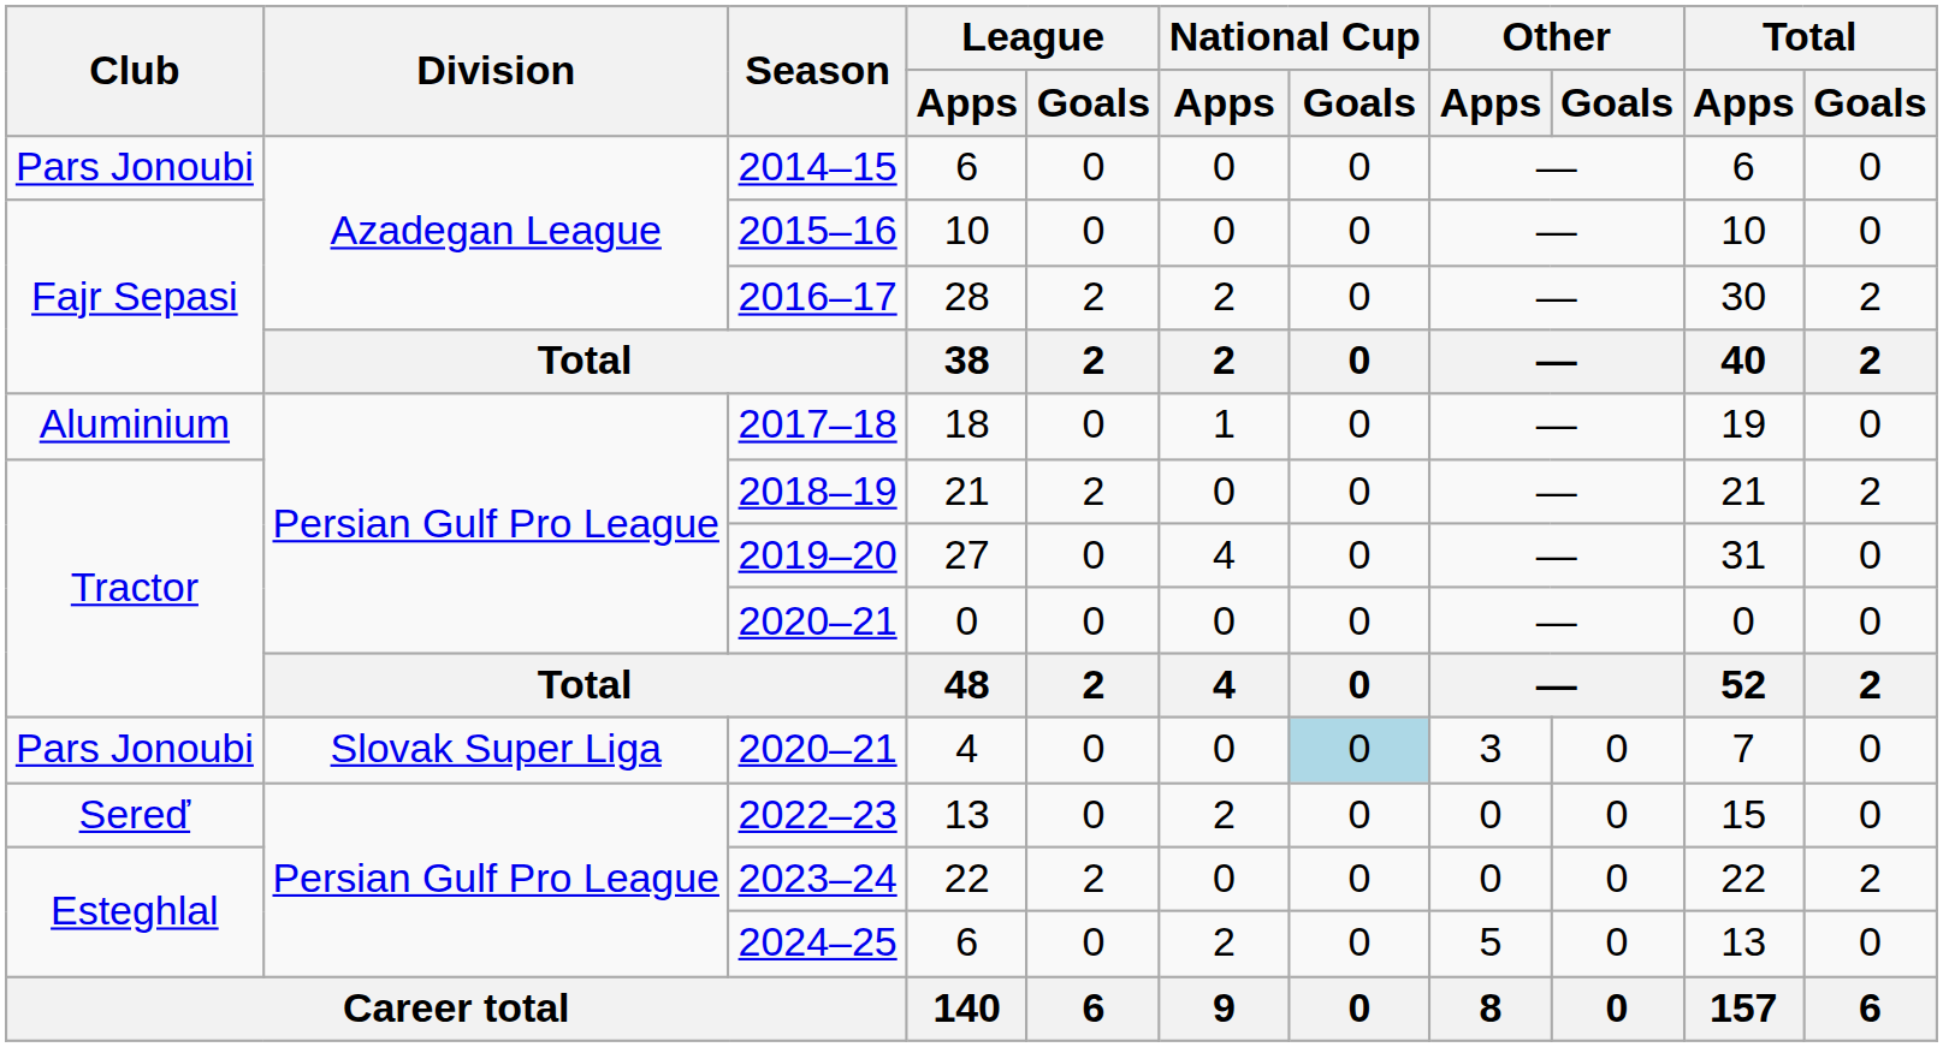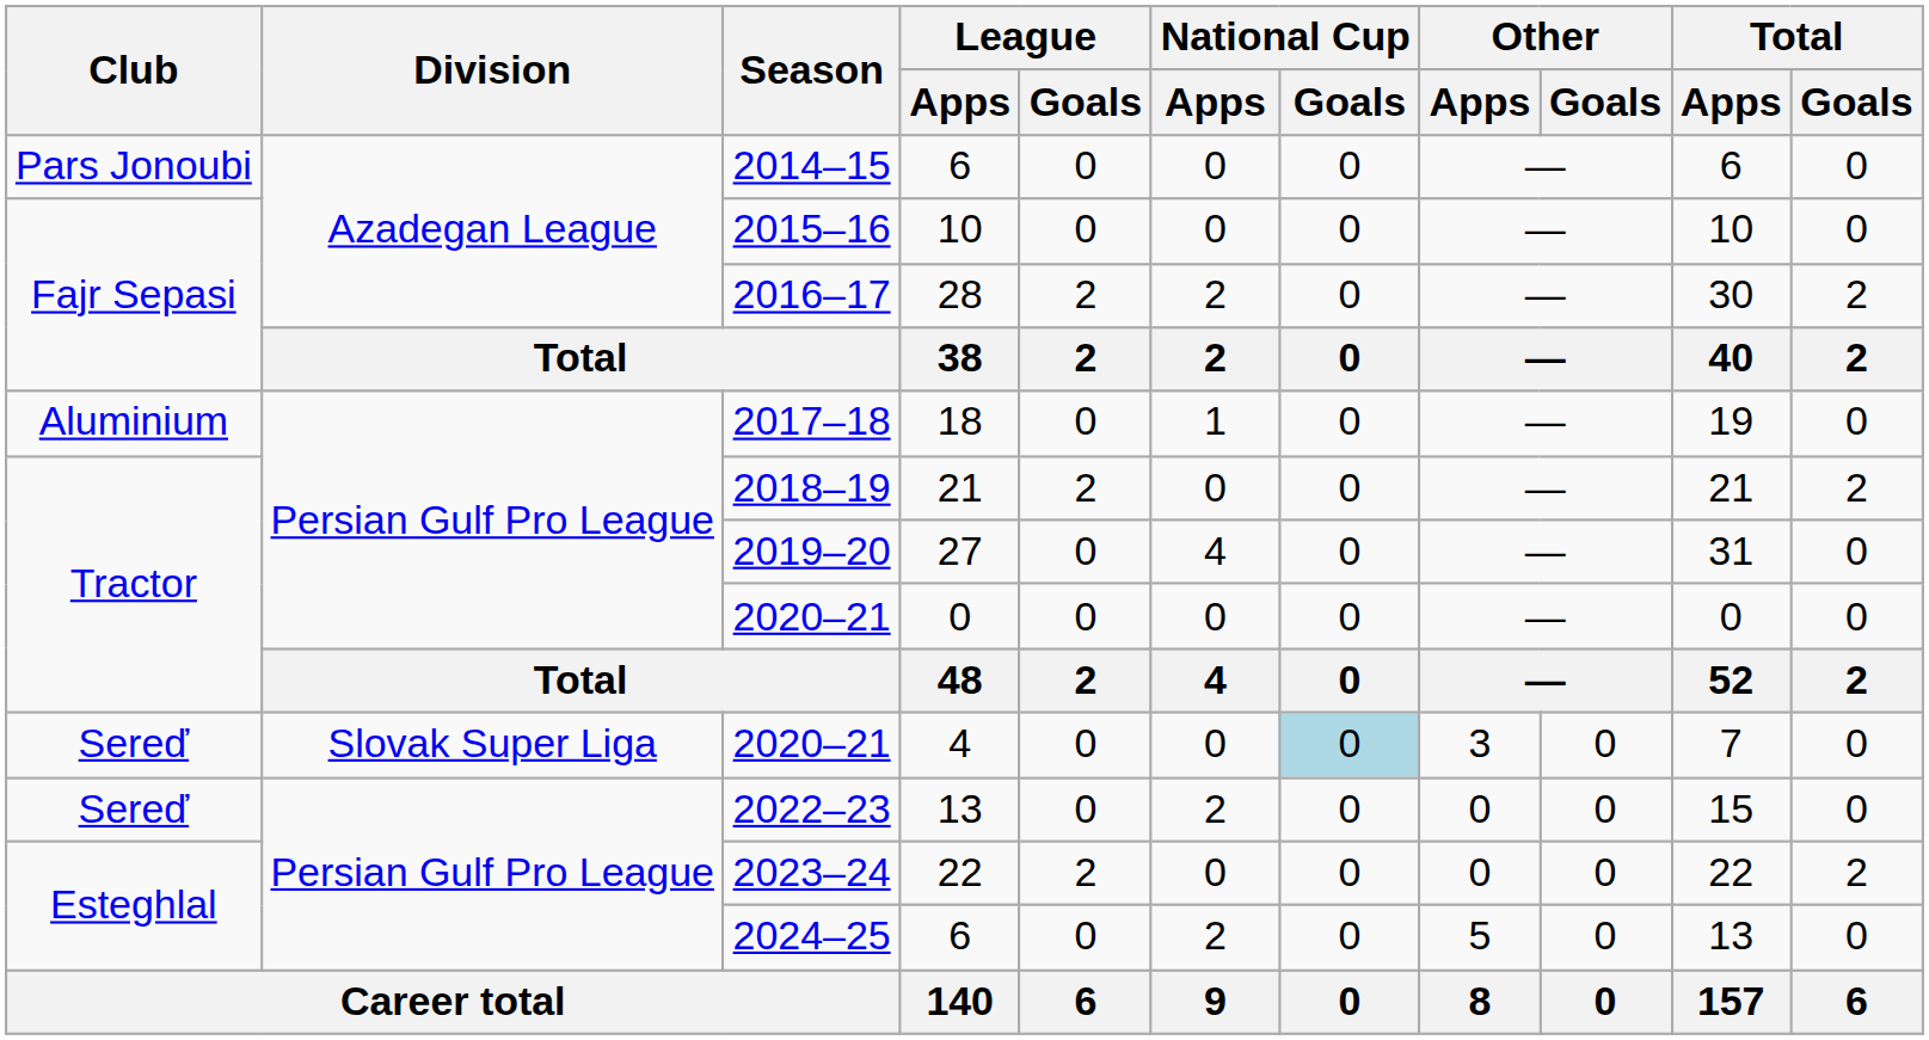 <table class="wikitable" style="text-align: center;">
 <tr>
 <th rowspan="2">Club</th>
 <th rowspan="2">Division</th>
 <th rowspan="2">Season</th>
 <th colspan="2">League</th>
 <th colspan="2">National Cup</th>
 <th colspan="2">Other</th>
 <th colspan="2">Total</th>
 </tr>
 <tr>
 <th>Apps</th>
 <th>Goals</th>
 <th>Apps</th>
 <th>Goals</th>
 <th>Apps</th>
 <th>Goals</th>
 <th>Apps</th>
 <th>Goals</th>
 </tr>
 <tr>
 <td><a href='#'>Pars Jonoubi</a></td>
 <td rowspan="3"><a href='#'>Azadegan League</a></td>
 <td><a href='#'>2014–15</a></td>
 <td>6</td>
 <td>0</td>
 <td>0</td>
 <td>0</td>
 <td colspan=2>—</td>
 <td>6</td>
 <td>0</td>
 </tr>
 <tr>
 <td rowspan="3"><a href='#'>Fajr Sepasi</a></td>
 <td><a href='#'>2015–16</a></td>
 <td>10</td>
 <td>0</td>
 <td>0</td>
 <td>0</td>
 <td colspan=2>—</td>
 <td>10</td>
 <td>0</td>
 </tr>
 <tr>
 <td><a href='#'>2016–17</a></td>
 <td>28</td>
 <td>2</td>
 <td>2</td>
 <td>0</td>
 <td colspan=2>—</td>
 <td>30</td>
 <td>2</td>
 </tr>
 <tr>
 <th colspan=2>Total</th>
 <th>38</th>
 <th>2</th>
 <th>2</th>
 <th>0</th>
 <th colspan=2>—</th>
 <th>40</th>
 <th>2</th>
 </tr>
 <tr>
 <td><a href='#'>Aluminium</a></td>
 <td rowspan="4"><a href='#'>Persian Gulf Pro League</a></td>
 <td><a href='#'>2017–18</a></td>
 <td>18</td>
 <td>0</td>
 <td>1</td>
 <td>0</td>
 <td colspan=2>—</td>
 <td>19</td>
 <td>0</td>
 </tr>
 <tr>
 <td rowspan="4"><a href='#'>Tractor</a></td>
 <td><a href='#'>2018–19</a></td>
 <td>21</td>
 <td>2</td>
 <td>0</td>
 <td>0</td>
 <td colspan=2>—</td>
 <td>21</td>
 <td>2</td>
 </tr>
 <tr>
 <td><a href='#'>2019–20</a></td>
 <td>27</td>
 <td>0</td>
 <td>4</td>
 <td>0</td>
 <td colspan=2>—</td>
 <td>31</td>
 <td>0</td>
 </tr>
 <tr>
 <td><a href='#'>2020–21</a></td>
 <td>0</td>
 <td>0</td>
 <td>0</td>
 <td>0</td>
 <td colspan=2>—</td>
 <td>0</td>
 <td>0</td>
 </tr>
 <tr>
 <th colspan=2>Total</th>
 <th>48</th>
 <th>2</th>
 <th>4</th>
 <th>0</th>
 <th colspan=2>—</th>
 <th>52</th>
 <th>2</th>
 </tr>
 <tr>
-<td><a href='#'>Pars Jonoubi</a></td>
+<td><a href='#'>Sereď</a></td>
 <td><a href='#'>Slovak Super Liga</a></td>
 <td><a href='#'>2020–21</a></td>
 <td>4</td>
 <td>0</td>
 <td>0</td>
 <td style="background: lightblue;">0</td>
 <td>3</td>
 <td>0</td>
 <td>7</td>
 <td>0</td>
 </tr>
 <tr>
 <td><a href='#'>Sereď</a></td>
 <td rowspan="3"><a href='#'>Persian Gulf Pro League</a></td>
 <td><a href='#'>2022–23</a></td>
 <td>13</td>
 <td>0</td>
 <td>2</td>
 <td>0</td>
 <td>0</td>
 <td>0</td>
 <td>15</td>
 <td>0</td>
 </tr>
 <tr>
 <td rowspan="2"><a href='#'>Esteghlal</a></td>
 <td><a href='#'>2023–24</a></td>
 <td>22</td>
 <td>2</td>
 <td>0</td>
 <td>0</td>
 <td>0</td>
 <td>0</td>
 <td>22</td>
 <td>2</td>
 </tr>
 <tr>
 <td><a href='#'>2024–25</a></td>
 <td>6</td>
 <td>0</td>
 <td>2</td>
 <td>0</td>
 <td>5</td>
 <td>0</td>
 <td>13</td>
 <td>0</td>
 </tr>
 <tr>
 <th colspan=3>Career total</th>
 <th>140</th>
 <th>6</th>
 <th>9</th>
 <th>0</th>
 <th>8</th>
 <th>0</th>
 <th>157</th>
 <th>6</th>
 </tr>
 </table>
